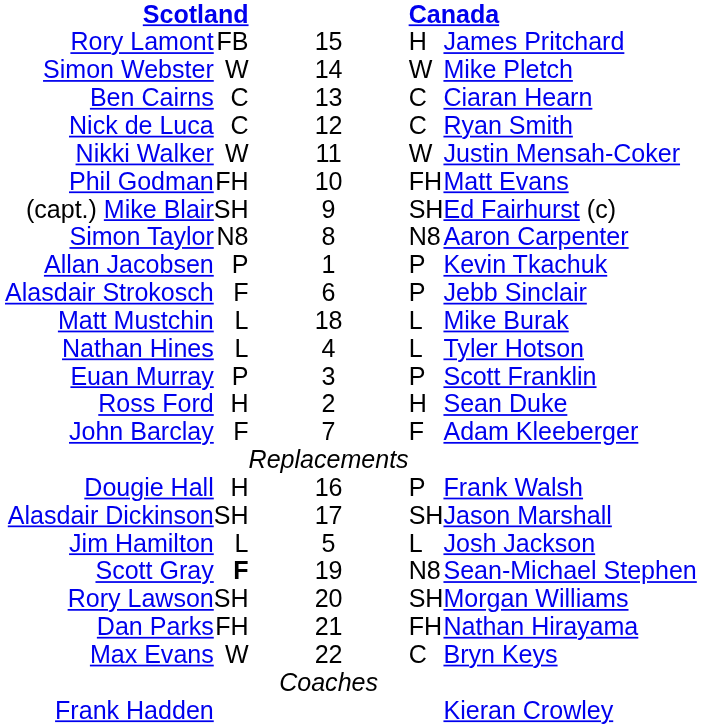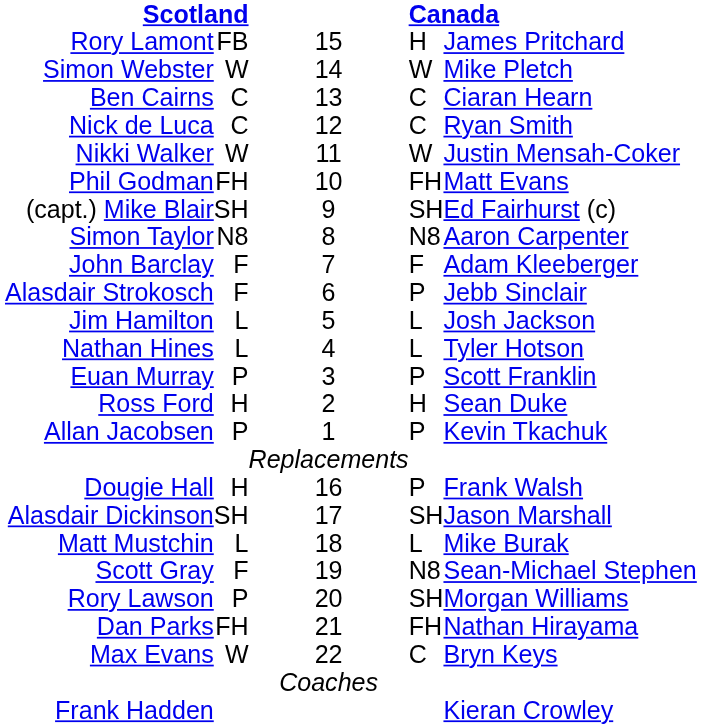 <table width="100%" style="font-size: 90%; " cellspacing="0" cellpadding="0" align=center>
 <tr>
 <td width=41%; text-align=right></td>
 <td width=3%; text-align:right></td>
 <td width=4%; text-align:center></td>
 <td width=3%; text-align:left></td>
 <td width=49%; text-align:left></td>
 </tr>
 <tr>
 <td colspan=2; align=right><strong><a href='#'>Scotland</a></strong></td>
 <td></td>
 <td colspan=2;><strong><a href='#'>Canada</a></strong></td>
 </tr>
 <tr>
 <td align=right><a href='#'>Rory Lamont</a></td>
 <td align=right>FB</td>
 <td align=center>15</td>
 <td>H</td>
 <td><a href='#'>James Pritchard</a></td>
 </tr>
 <tr>
 <td align=right> <a href='#'>Simon Webster</a></td>
 <td align=right>W</td>
 <td align=center>14</td>
 <td>W</td>
 <td><a href='#'>Mike Pletch</a></td>
 </tr>
 <tr>
 <td align=right><a href='#'>Ben Cairns</a></td>
 <td align=right>C</td>
 <td align=center>13</td>
 <td>C</td>
 <td><a href='#'>Ciaran Hearn</a> </td>
 </tr>
 <tr>
 <td align=right><a href='#'>Nick de Luca</a></td>
 <td align=right>C</td>
 <td align=center>12</td>
 <td>C</td>
 <td><a href='#'>Ryan Smith</a></td>
 </tr>
 <tr>
 <td align=right><a href='#'>Nikki Walker</a></td>
 <td align=right>W</td>
 <td align=center>11</td>
 <td>W</td>
 <td><a href='#'>Justin Mensah-Coker</a></td>
 </tr>
 <tr>
 <td align=right> <a href='#'>Phil Godman</a></td>
 <td align=right>FH</td>
 <td align=center>10</td>
 <td>FH</td>
 <td><a href='#'>Matt Evans</a> </td>
 </tr>
 <tr>
 <td align=right> (capt.) <a href='#'>Mike Blair</a></td>
 <td align=right>SH</td>
 <td align=center>9</td>
 <td>SH</td>
 <td><a href='#'>Ed Fairhurst</a> (c) </td>
 </tr>
 <tr>
 <td align=right><a href='#'>Simon Taylor</a></td>
 <td align=right>N8</td>
 <td align=center>8</td>
 <td>N8</td>
 <td><a href='#'>Aaron Carpenter</a> </td>
 </tr>
 <tr>
-<td align=right> <a href='#'>Allan Jacobsen</a></td>
-<td align=right>P</td>
-<td align=center>1</td>
-<td>P</td>
-<td><a href='#'>Kevin Tkachuk</a> </td>
+<td align=right> <a href='#'>John Barclay</a></td>
+<td align=right>F</td>
+<td align=center>7</td>
+<td>F</td>
+<td><a href='#'>Adam Kleeberger</a></td>
 </tr>
 <tr>
 <td align=right><a href='#'>Alasdair Strokosch</a></td>
 <td align=right>F</td>
 <td align=center>6</td>
 <td>P</td>
 <td><a href='#'>Jebb Sinclair</a> </td>
 </tr>
 <tr>
-<td align=right> <a href='#'>Matt Mustchin</a></td>
+<td align=right><a href='#'>Jim Hamilton</a></td>
 <td align=right>L</td>
-<td align=center>18</td>
+<td align=center>5</td>
 <td>L</td>
-<td><a href='#'>Mike Burak</a> </td>
+<td><a href='#'>Josh Jackson</a> </td>
 </tr>
 <tr>
 <td align=right> <a href='#'>Nathan Hines</a></td>
 <td align=right>L</td>
 <td align=center>4</td>
 <td>L</td>
 <td><a href='#'>Tyler Hotson</a></td>
 </tr>
 <tr>
 <td align=right><a href='#'>Euan Murray</a></td>
 <td align=right>P</td>
 <td align=center>3</td>
 <td>P</td>
 <td><a href='#'>Scott Franklin</a></td>
 </tr>
 <tr>
 <td align=right> <a href='#'>Ross Ford</a></td>
 <td align=right>H</td>
 <td align=center>2</td>
 <td>H</td>
 <td><a href='#'>Sean Duke</a></td>
 </tr>
 <tr>
-<td align=right> <a href='#'>John Barclay</a></td>
-<td align=right>F</td>
-<td align=center>7</td>
-<td>F</td>
-<td><a href='#'>Adam Kleeberger</a></td>
+<td align=right> <a href='#'>Allan Jacobsen</a></td>
+<td align=right>P</td>
+<td align=center>1</td>
+<td>P</td>
+<td><a href='#'>Kevin Tkachuk</a> </td>
 </tr>
 <tr>
 <td></td>
 <td></td>
 <td align=center><em>Replacements</em></td>
 <td></td>
 <td></td>
 </tr>
 <tr>
 <td align=right> <a href='#'>Dougie Hall</a></td>
 <td align=right>H</td>
 <td align=center>16</td>
 <td>P</td>
 <td><a href='#'>Frank Walsh</a> </td>
 </tr>
 <tr>
 <td align=right> <a href='#'>Alasdair Dickinson</a></td>
 <td align=right>SH</td>
 <td align=center>17</td>
 <td>SH</td>
 <td><a href='#'>Jason Marshall</a> </td>
 </tr>
 <tr>
-<td align=right><a href='#'>Jim Hamilton</a></td>
+<td align=right> <a href='#'>Matt Mustchin</a></td>
 <td align=right>L</td>
-<td align=center>5</td>
+<td align=center>18</td>
 <td>L</td>
-<td><a href='#'>Josh Jackson</a> </td>
+<td><a href='#'>Mike Burak</a> </td>
 </tr>
 <tr>
 <td align=right> <a href='#'>Scott Gray</a></td>
-<td align=right><strong>F</strong></td>
+<td align=right>F</td>
 <td align=center>19</td>
 <td>N8</td>
 <td><a href='#'>Sean-Michael Stephen</a> </td>
 </tr>
 <tr>
 <td align=right> <a href='#'>Rory Lawson</a></td>
-<td align=right>SH</td>
+<td align=right>P</td>
 <td align=center>20</td>
 <td>SH</td>
 <td><a href='#'>Morgan Williams</a> </td>
 </tr>
 <tr>
 <td align=right> <a href='#'>Dan Parks</a></td>
 <td align=right>FH</td>
 <td align=center>21</td>
 <td>FH</td>
 <td><a href='#'>Nathan Hirayama</a> </td>
 </tr>
 <tr>
 <td align=right> <a href='#'>Max Evans</a></td>
 <td align=right>W</td>
 <td align=center>22</td>
 <td>C</td>
 <td><a href='#'>Bryn Keys</a> </td>
 </tr>
 <tr>
 <td></td>
 <td></td>
 <td align=center><em>Coaches</em></td>
 <td></td>
 <td></td>
 </tr>
 <tr>
 <td align=right> <a href='#'>Frank Hadden</a></td>
 <td></td>
 <td></td>
 <td></td>
 <td><a href='#'>Kieran Crowley</a> </td>
 </tr>
 </table>
